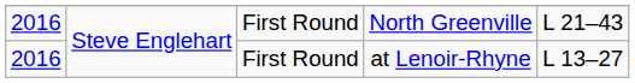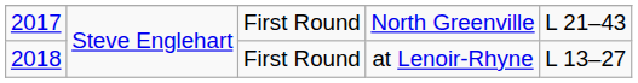 <table class="wikitable" style="text-align:center;">
 <tr>
 </tr>
 <tr>
-<td><a href='#'>2016</a></td>
+<td><a href='#'>2017</a></td>
 <td rowspan="2"><a href='#'>Steve Englehart</a></td>
 <td>First Round</td>
 <td><a href='#'>North Greenville</a></td>
 <td>L 21–43</td>
 </tr>
 <tr>
-<td><a href='#'>2016</a></td>
+<td><a href='#'>2018</a></td>
 <td>First Round</td>
 <td>at <a href='#'>Lenoir-Rhyne</a></td>
 <td>L 13–27</td>
 </tr>
 </table>
